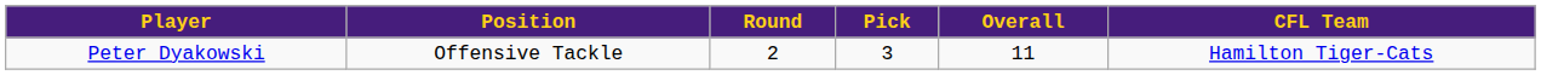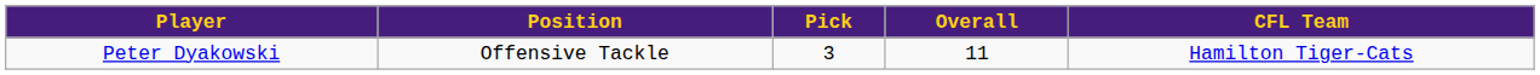 <table class="wikitable" width="80%">
 <tr align="center"  style="background:#461D7C;color:#FDD017;">
 <td><strong>Player</strong></td>
 <td><strong>Position</strong></td>
-<td><strong>Round</strong></td>
 <td><strong>Pick</strong></td>
 <td><strong>Overall</strong></td>
 <td><strong>CFL Team</strong></td>
 </tr>
 <tr align="center" bgcolor="">
 <td><a href='#'>Peter Dyakowski</a></td>
 <td>Offensive Tackle</td>
-<td>2</td>
 <td>3</td>
 <td>11</td>
 <td><a href='#'>Hamilton Tiger-Cats</a></td>
 </tr>
 </table>
